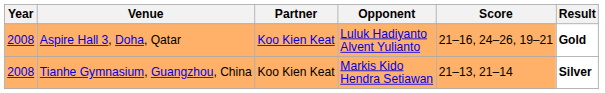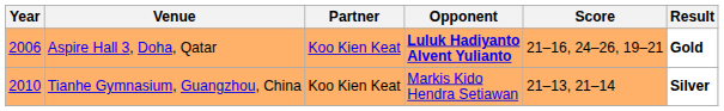 <table class="sortable wikitable" style="font-size: 90%;">
 <tr>
 <th>Year</th>
 <th>Venue</th>
 <th>Partner</th>
 <th>Opponent</th>
 <th>Score</th>
 <th>Result</th>
 </tr>
 <tr style="background:#FFB069">
-<td align="center"><a href='#'>2008</a></td>
+<td align="center"><a href='#'>2006</a></td>
 <td align="left"><a href='#'>Aspire Hall 3</a>, <a href='#'>Doha</a>, Qatar</td>
 <td align="left"> <a href='#'>Koo Kien Keat</a></td>
-<td align="left"> <a href='#'>Luluk Hadiyanto</a><br> <a href='#'>Alvent Yulianto</a></td>
+<td align="left"><strong> <a href='#'>Luluk Hadiyanto</a><br> <a href='#'>Alvent Yulianto</a></strong></td>
 <td align="left">21–16, 24–26, 19–21</td>
 <td style="text-align:left; background:white"> <strong>Gold</strong></td>
 </tr>
 <tr style="background:#FFB069">
-<td align="center"><a href='#'>2008</a></td>
+<td align="center"><a href='#'>2010</a></td>
 <td align="left"><a href='#'>Tianhe Gymnasium</a>, <a href='#'>Guangzhou</a>, China</td>
 <td align="left"> Koo Kien Keat</td>
 <td align="left"> <a href='#'>Markis Kido</a><br> <a href='#'>Hendra Setiawan</a></td>
 <td align="left">21–13, 21–14</td>
 <td style="text-align:left; background:white"> <strong>Silver</strong></td>
 </tr>
 </table>
